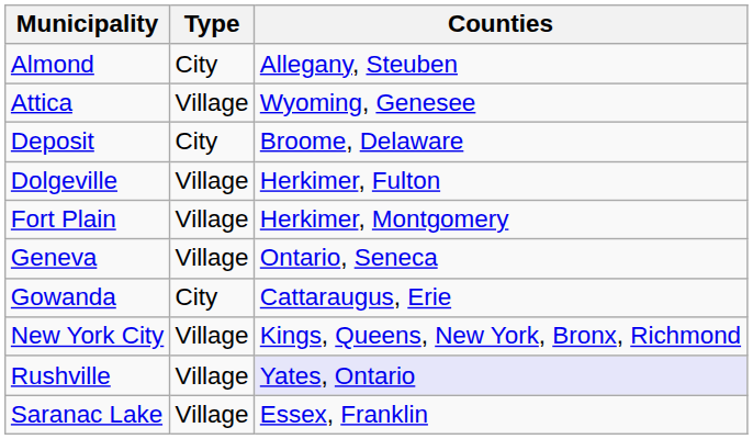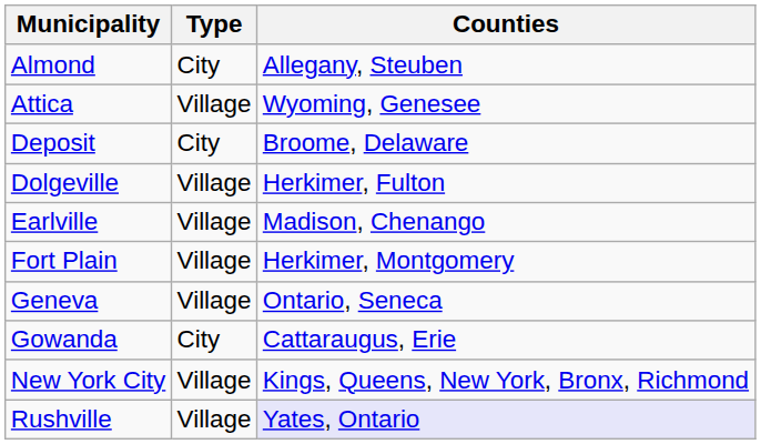 <table class="wikitable sortable">
 <tr>
 <th>Municipality</th>
 <th>Type</th>
 <th>Counties</th>
 </tr>
 <tr>
 <td><a href='#'>Almond</a></td>
 <td>City</td>
 <td><a href='#'>Allegany</a>, <a href='#'>Steuben</a></td>
 </tr>
 <tr>
 <td><a href='#'>Attica</a></td>
 <td>Village</td>
 <td><a href='#'>Wyoming</a>, <a href='#'>Genesee</a></td>
 </tr>
 <tr>
 <td><a href='#'>Deposit</a></td>
 <td>City</td>
 <td><a href='#'>Broome</a>, <a href='#'>Delaware</a></td>
 </tr>
 <tr>
 <td><a href='#'>Dolgeville</a></td>
 <td>Village</td>
 <td><a href='#'>Herkimer</a>, <a href='#'>Fulton</a></td>
 </tr>
 <tr>
+<td><a href='#'>Earlville</a></td>
+<td>Village</td>
+<td><a href='#'>Madison</a>, <a href='#'>Chenango</a></td>
+</tr>
+<tr>
 <td><a href='#'>Fort Plain</a></td>
 <td>Village</td>
 <td><a href='#'>Herkimer</a>, <a href='#'>Montgomery</a></td>
 </tr>
 <tr>
 <td><a href='#'>Geneva</a></td>
 <td>Village</td>
 <td><a href='#'>Ontario</a>, <a href='#'>Seneca</a></td>
 </tr>
 <tr>
 <td><a href='#'>Gowanda</a></td>
 <td>City</td>
 <td><a href='#'>Cattaraugus</a>, <a href='#'>Erie</a></td>
 </tr>
 <tr>
 <td><a href='#'>New York City</a></td>
 <td>Village</td>
 <td><a href='#'>Kings</a>, <a href='#'>Queens</a>, <a href='#'>New York</a>, <a href='#'>Bronx</a>, <a href='#'>Richmond</a></td>
 </tr>
 <tr>
 <td><a href='#'>Rushville</a></td>
 <td>Village</td>
 <td style="background: lavender;"><a href='#'>Yates</a>, <a href='#'>Ontario</a></td>
 </tr>
-<tr>
-<td><a href='#'>Saranac Lake</a></td>
-<td>Village</td>
-<td><a href='#'>Essex</a>, <a href='#'>Franklin</a></td>
-</tr>
 </table>
